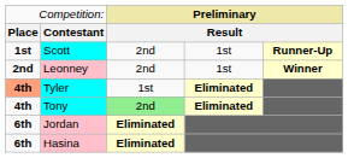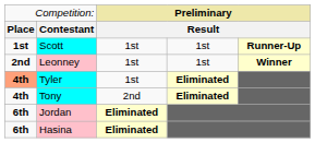 <table class="wikitable">
 <tr>
 <td width=30% colspan="2" align="right"><em>Competition:</em></td>
 <td colspan="11" bgcolor="palegoldenrod" align="Center"><strong>Preliminary</strong></td>
 </tr>
 <tr>
 <th>Place</th>
 <th>Contestant</th>
 <th colspan="14" align="center">Result</th>
 </tr>
 <tr>
 <td align="center"><strong>1st</strong></td>
 <td bgcolor="cyan">Scott</td>
-<td align="center">2nd</td>
+<td align="center">1st</td>
 <td align="center">1st</td>
 <td bgcolor="FFFFCC" align="center"><strong>Runner-Up</strong></td>
 </tr>
 <tr>
 <td align="center"><strong>2nd</strong></td>
 <td bgcolor="pink">Leonney</td>
-<td align="center">2nd</td>
+<td align="center">1st</td>
 <td align="center">1st</td>
 <td bgcolor="FFFFCC" align="center"><strong>Winner</strong></td>
 </tr>
 <tr>
 <td align="center" style="background: lightsalmon;"><strong>4th</strong></td>
 <td bgcolor="cyan">Tyler</td>
 <td align="center">1st</td>
 <td bgcolor="FFFFCC" align="center"><strong>Eliminated</strong></td>
 <td colspan="1" bgcolor="666666"></td>
 </tr>
 <tr>
 <td align="center"><strong>4th</strong></td>
 <td bgcolor="cyan">Tony</td>
-<td align="center" style="background: lightgreen;">2nd</td>
+<td align="center">2nd</td>
 <td bgcolor="FFFFCC" align="center"><strong>Eliminated</strong></td>
 <td colspan="1" bgcolor="666666"></td>
 </tr>
 <tr>
 <td align="center"><strong>6th</strong></td>
 <td bgcolor="pink">Jordan</td>
 <td bgcolor="FFFFCC" align="center"><strong>Eliminated</strong></td>
 <td colspan="2" bgcolor="666666"></td>
 </tr>
 <tr>
 <td align="center"><strong>6th</strong></td>
 <td bgcolor="pink">Hasina</td>
 <td bgcolor="FFFFCC" align="center"><strong>Eliminated</strong></td>
 <td colspan="2" bgcolor="666666"></td>
 </tr>
 </table>
